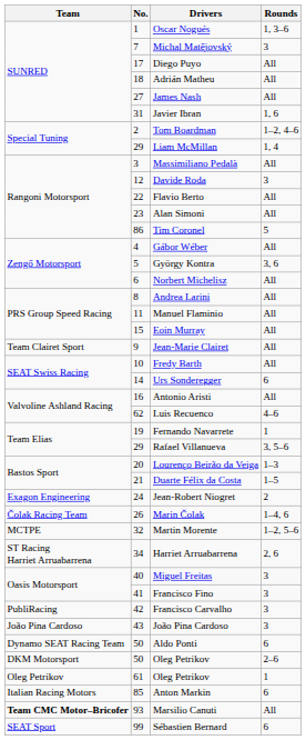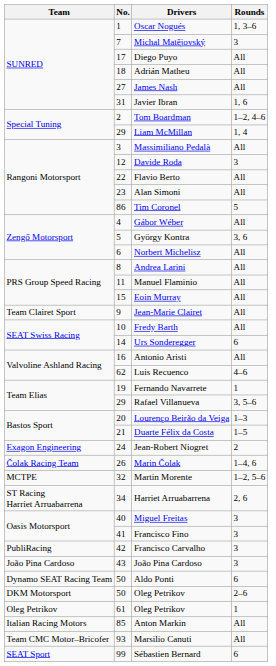 <table class="wikitable" style="font-size: 85%;">
 <tr>
 <th>Team</th>
 <th>No.</th>
 <th>Drivers</th>
 <th>Rounds</th>
 </tr>
 <tr>
 <td rowspan=6> <a href='#'>SUNRED</a></td>
 <td>1</td>
 <td> <a href='#'>Oscar Nogués</a></td>
 <td>1, 3–6</td>
 </tr>
 <tr>
 <td>7</td>
 <td> <a href='#'>Michal Matějovský</a></td>
 <td>3</td>
 </tr>
 <tr>
 <td>17</td>
 <td> Diego Puyo</td>
 <td>All</td>
 </tr>
 <tr>
 <td>18</td>
 <td> Adrián Matheu</td>
 <td>All</td>
 </tr>
 <tr>
 <td>27</td>
 <td> <a href='#'>James Nash</a></td>
 <td>All</td>
 </tr>
 <tr>
 <td>31</td>
 <td> Javier Ibran</td>
 <td>1, 6</td>
 </tr>
 <tr>
 <td rowspan=2> <a href='#'>Special Tuning</a></td>
 <td>2</td>
 <td> <a href='#'>Tom Boardman</a></td>
 <td>1–2, 4–6</td>
 </tr>
 <tr>
 <td>29</td>
 <td> <a href='#'>Liam McMillan</a></td>
 <td>1, 4</td>
 </tr>
 <tr>
 <td rowspan=5> Rangoni Motorsport</td>
 <td>3</td>
 <td> <a href='#'>Massimiliano Pedalà</a></td>
 <td>All</td>
 </tr>
 <tr>
 <td>12</td>
 <td> <a href='#'>Davide Roda</a></td>
 <td>3</td>
 </tr>
 <tr>
 <td>22</td>
 <td> Flavio Berto</td>
 <td>All</td>
 </tr>
 <tr>
 <td>23</td>
 <td> Alan Simoni</td>
 <td>All</td>
 </tr>
 <tr>
 <td>86</td>
 <td> <a href='#'>Tim Coronel</a></td>
 <td>5</td>
 </tr>
 <tr>
 <td rowspan=3> <a href='#'>Zengő Motorsport</a></td>
 <td>4</td>
 <td> <a href='#'>Gábor Wéber</a></td>
 <td>All</td>
 </tr>
 <tr>
 <td>5</td>
 <td> György Kontra</td>
 <td>3, 6</td>
 </tr>
 <tr>
 <td>6</td>
 <td> <a href='#'>Norbert Michelisz</a></td>
 <td>All</td>
 </tr>
 <tr>
 <td rowspan=3> PRS Group Speed Racing</td>
 <td>8</td>
 <td> <a href='#'>Andrea Larini</a></td>
 <td>All</td>
 </tr>
 <tr>
 <td>11</td>
 <td> Manuel Flaminio</td>
 <td>All</td>
 </tr>
 <tr>
 <td>15</td>
 <td> <a href='#'>Eoin Murray</a></td>
 <td>All</td>
 </tr>
 <tr>
 <td> Team Clairet Sport</td>
 <td>9</td>
 <td> <a href='#'>Jean-Marie Clairet</a></td>
 <td>All</td>
 </tr>
 <tr>
 <td rowspan=2> <a href='#'>SEAT Swiss Racing</a></td>
 <td>10</td>
 <td> <a href='#'>Fredy Barth</a></td>
 <td>All</td>
 </tr>
 <tr>
 <td>14</td>
 <td> <a href='#'>Urs Sonderegger</a></td>
 <td>6</td>
 </tr>
 <tr>
 <td rowspan=2> Valvoline Ashland Racing</td>
 <td>16</td>
 <td> Antonio Aristi</td>
 <td>All</td>
 </tr>
 <tr>
 <td>62</td>
 <td> Luis Recuenco</td>
 <td>4–6</td>
 </tr>
 <tr>
 <td rowspan=2> Team Elias</td>
 <td>19</td>
 <td> Fernando Navarrete</td>
 <td>1</td>
 </tr>
 <tr>
 <td>29</td>
 <td> Rafael Villanueva</td>
 <td>3, 5–6</td>
 </tr>
 <tr>
 <td rowspan=2> Bastos Sport</td>
 <td>20</td>
 <td> <a href='#'>Lourenço Beirão da Veiga</a></td>
 <td>1–3</td>
 </tr>
 <tr>
 <td>21</td>
 <td> <a href='#'>Duarte Félix da Costa</a></td>
 <td>1–5</td>
 </tr>
 <tr>
 <td> <a href='#'>Exagon Engineering</a></td>
 <td>24</td>
 <td> Jean-Robert Niogret</td>
 <td>2</td>
 </tr>
 <tr>
 <td> <a href='#'>Čolak Racing Team</a></td>
 <td>26</td>
 <td> <a href='#'>Marin Čolak</a></td>
 <td>1–4, 6</td>
 </tr>
 <tr>
 <td> MCTPE</td>
 <td>32</td>
 <td> Martin Morente</td>
 <td>1–2, 5–6</td>
 </tr>
 <tr>
 <td> ST Racing<br> Harriet Arruabarrena</td>
 <td>34</td>
 <td> Harriet Arruabarrena</td>
 <td>2, 6</td>
 </tr>
 <tr>
 <td rowspan=2> Oasis Motorsport</td>
 <td>40</td>
 <td> <a href='#'>Miguel Freitas</a></td>
 <td>3</td>
 </tr>
 <tr>
 <td>41</td>
 <td> Francisco Fino</td>
 <td>3</td>
 </tr>
 <tr>
 <td> PubliRacing</td>
 <td>42</td>
 <td> Francisco Carvalho</td>
 <td>3</td>
 </tr>
 <tr>
 <td> João Pina Cardoso</td>
 <td>43</td>
 <td> João Pina Cardoso</td>
 <td>3</td>
 </tr>
 <tr>
 <td> Dynamo SEAT Racing Team</td>
 <td>50</td>
 <td> Aldo Ponti</td>
 <td>6</td>
 </tr>
 <tr>
 <td> DKM Motorsport</td>
 <td>50</td>
 <td> Oleg Petrikov</td>
 <td>2–6</td>
 </tr>
 <tr>
 <td> Oleg Petrikov</td>
 <td>61</td>
 <td> Oleg Petrikov</td>
 <td>1</td>
 </tr>
 <tr>
 <td> Italian Racing Motors</td>
 <td>85</td>
 <td> Anton Markin</td>
-<td>6</td>
+<td>All</td>
 </tr>
 <tr>
-<td><strong> Team CMC Motor–Bricofer</strong></td>
+<td> Team CMC Motor–Bricofer</td>
 <td>93</td>
 <td> Marsilio Canuti</td>
 <td>All</td>
 </tr>
 <tr>
 <td> <a href='#'>SEAT Sport</a></td>
 <td>99</td>
 <td> Sébastien Bernard</td>
 <td>6</td>
 </tr>
 </table>
